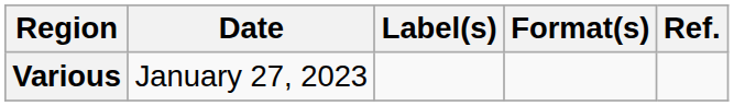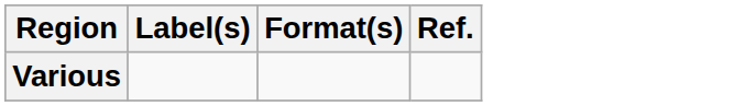 <table class="wikitable plainrowheaders">
 <tr>
 <th scope="col">Region</th>
-<th scope="col">Date</th>
 <th scope="col">Label(s)</th>
 <th scope="col">Format(s)</th>
 <th scope="col">Ref.</th>
 </tr>
 <tr>
 <th scope="row">Various</th>
-<td>January 27, 2023</td>
 <td></td>
 <td></td>
 <td></td>
 </tr>
 </table>
